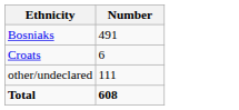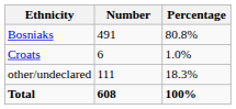 <table class="wikitable">
 <tr>
 <th width="100px">Ethnicity</th>
 <th width="80px">Number</th>
+<th width="80px">Percentage</th>
 </tr>
 <tr>
 <td><a href='#'>Bosniaks</a></td>
 <td>491</td>
+<td>80.8%</td>
 </tr>
 <tr>
 <td><a href='#'>Croats</a></td>
 <td>6</td>
+<td>1.0%</td>
 </tr>
 <tr>
 <td>other/undeclared</td>
 <td>111</td>
+<td>18.3%</td>
 </tr>
 <tr>
 <td><strong>Total</strong></td>
 <td><strong>608</strong></td>
+<td><strong>100%</strong></td>
 </tr>
 </table>
